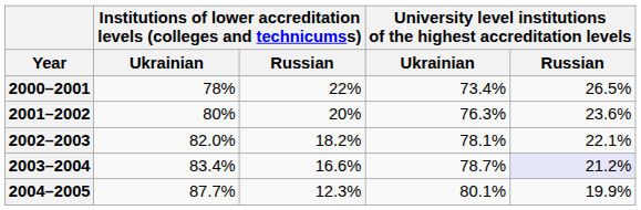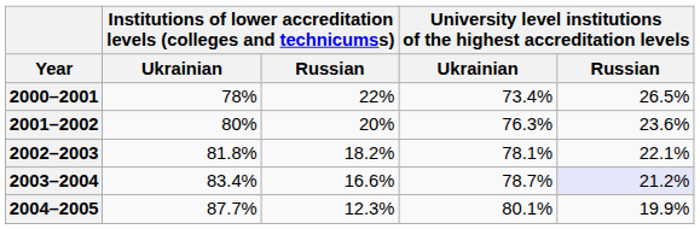 <table class="wikitable" style="float:left;margin:1em 1em 0 0;">
 <tr>
 <th></th>
 <th colspan=2>Institutions of lower accreditation<br>levels (colleges and <a href='#'>technicums</a>s)</th>
 <th colspan=2>University level institutions<br>of the highest accreditation levels</th>
 </tr>
 <tr>
 <th>Year</th>
 <th>Ukrainian</th>
 <th>Russian</th>
 <th>Ukrainian</th>
 <th>Russian</th>
 </tr>
 <tr align=right>
 <th>2000–2001</th>
 <td>78%</td>
 <td>22%</td>
 <td>73.4%</td>
 <td>26.5%</td>
 </tr>
 <tr align=right>
 <th>2001–2002</th>
 <td>80%</td>
 <td>20%</td>
 <td>76.3%</td>
 <td>23.6%</td>
 </tr>
 <tr align=right>
 <th>2002–2003</th>
-<td>82.0%</td>
+<td>81.8%</td>
 <td>18.2%</td>
 <td>78.1%</td>
 <td>22.1%</td>
 </tr>
 <tr align=right>
 <th>2003–2004</th>
 <td>83.4%</td>
 <td>16.6%</td>
 <td>78.7%</td>
 <td style="background: lavender;">21.2%</td>
 </tr>
 <tr align=right>
 <th>2004–2005</th>
 <td>87.7%</td>
 <td>12.3%</td>
 <td>80.1%</td>
 <td>19.9%</td>
 </tr>
 </table>
